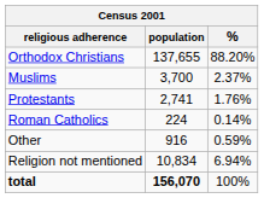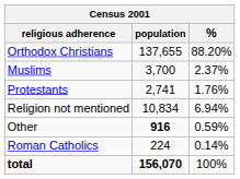 <table class="wikitable">
 <tr>
 <th colspan=3><small>Census 2001</small></th>
 </tr>
 <tr>
 <th><small>religious adherence</small></th>
 <th><small>population</small></th>
 <th>%</th>
 </tr>
 <tr>
 <td><a href='#'>Orthodox Christians</a></td>
 <td align="middle">137,655</td>
 <td align="middle">88.20%</td>
 </tr>
 <tr>
 <td><a href='#'>Muslims</a></td>
 <td align="middle">3,700</td>
 <td align="middle">2.37%</td>
 </tr>
 <tr>
 <td><a href='#'>Protestants</a></td>
 <td align="middle">2,741</td>
 <td align="middle">1.76%</td>
 </tr>
 <tr>
+<td>Religion not mentioned</td>
+<td align="middle">10,834</td>
+<td align="middle">6.94%</td>
+</tr>
+<tr>
+<td>Other</td>
+<td align="middle"><strong>916</strong></td>
+<td align="middle">0.59%</td>
+</tr>
+<tr>
 <td><a href='#'>Roman Catholics</a></td>
 <td align="middle">224</td>
 <td align="middle">0.14%</td>
-</tr>
-<tr>
-<td>Other</td>
-<td align="middle">916</td>
-<td align="middle">0.59%</td>
-</tr>
-<tr>
-<td>Religion not mentioned</td>
-<td align="middle">10,834</td>
-<td align="middle">6.94%</td>
 </tr>
 <tr>
 <td><strong>total</strong></td>
 <td align="middle"><strong>156,070</strong></td>
 <td align="middle">100%</td>
 </tr>
 </table>
